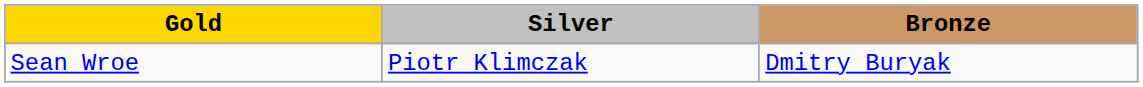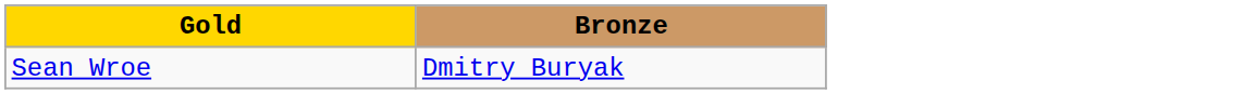 <table class="wikitable" style="text-align:left">
 <tr align="center">
 <td width=200 bgcolor=gold><strong>Gold</strong></td>
-<td width=200 bgcolor=silver><strong>Silver</strong></td>
 <td width=200 bgcolor=CC9966><strong>Bronze</strong></td>
 </tr>
 <tr>
 <td><a href='#'>Sean Wroe</a><br><em></em></td>
-<td><a href='#'>Piotr Klimczak</a><br><em></em></td>
 <td><a href='#'>Dmitry Buryak</a><br><em></em></td>
 </tr>
 </table>
